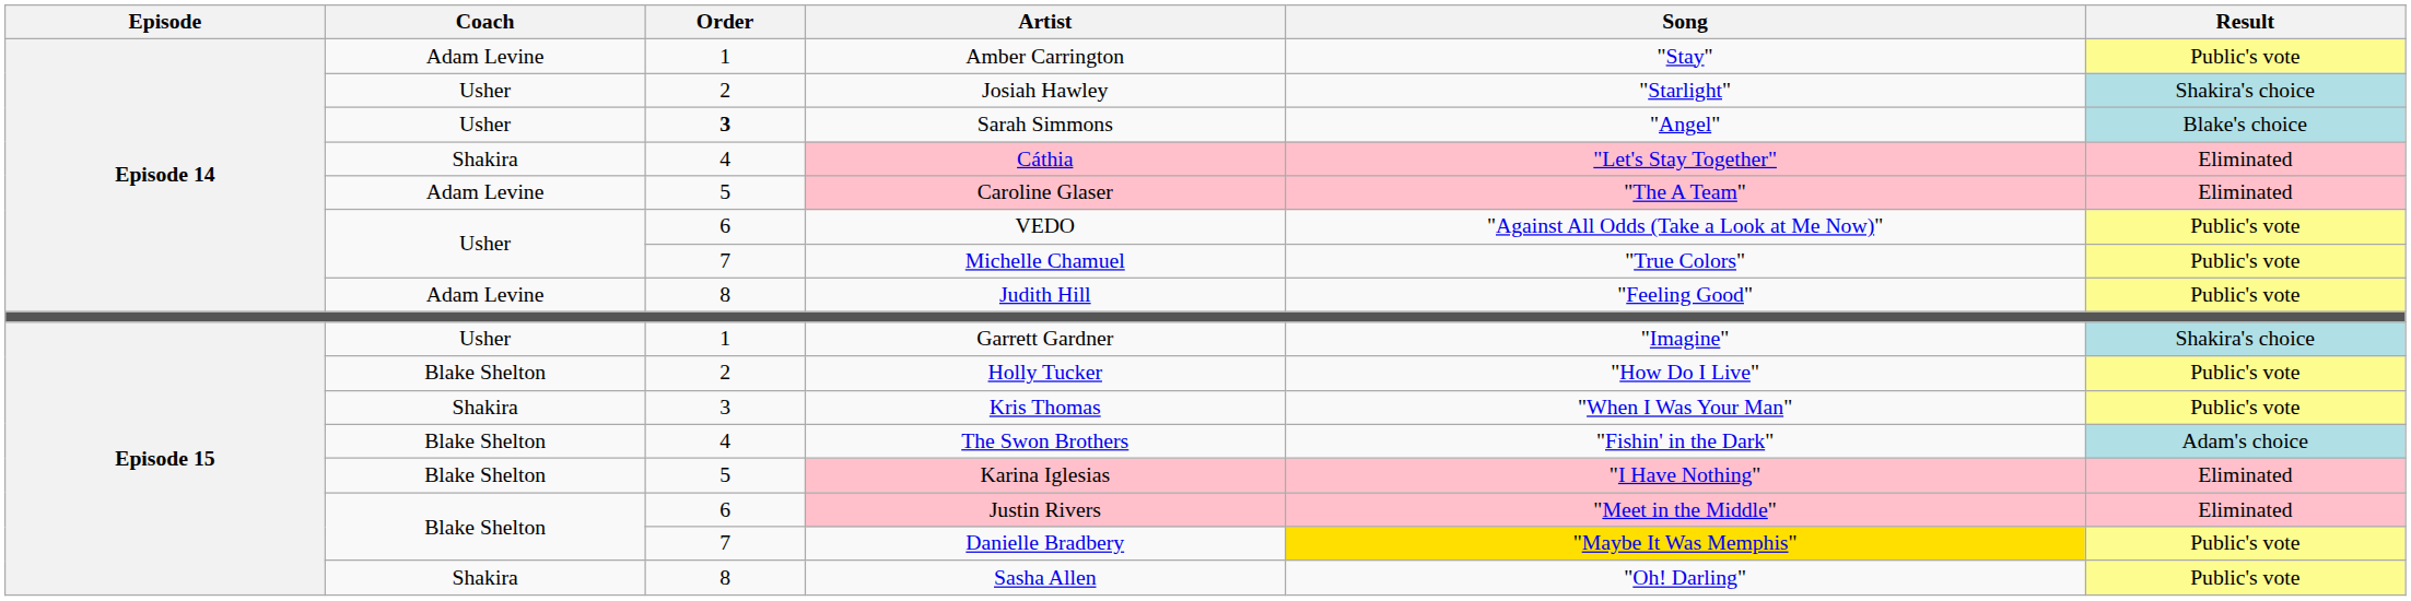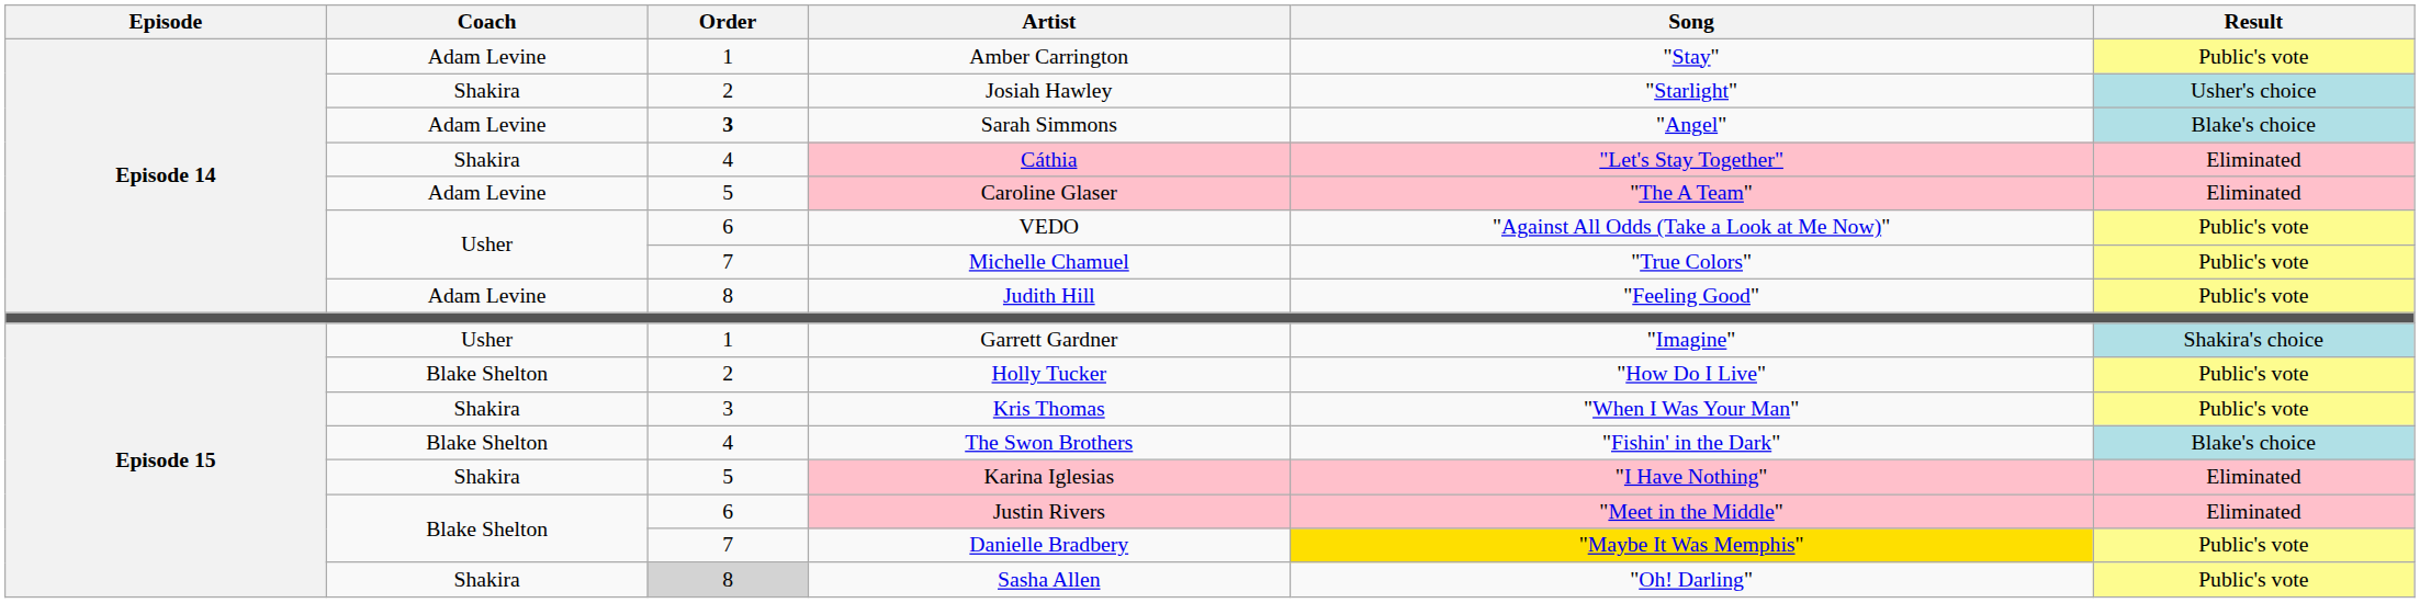 <table class="wikitable" style="text-align:center; width:90%;">
 <tr>
 <th style="width:10%;">Episode</th>
 <th style="width:10%;">Coach</th>
 <th style="width:05%;">Order</th>
 <th style="width:15%;">Artist</th>
 <th style="width:25%;">Song</th>
 <th style="width:10%;">Result</th>
 </tr>
 <tr>
 <th rowspan="8" scope="row">Episode 14<br></th>
 <td>Adam Levine</td>
 <td>1</td>
 <td>Amber Carrington</td>
 <td>"<a href='#'>Stay</a>"</td>
 <td style="background:#fdfc8f;">Public's vote</td>
 </tr>
 <tr>
-<td>Usher</td>
+<td>Shakira</td>
 <td>2</td>
 <td>Josiah Hawley</td>
 <td>"<a href='#'>Starlight</a>"</td>
-<td style="background:#B0E0E6;">Shakira's choice</td>
+<td style="background:#B0E0E6;">Usher's choice</td>
 </tr>
 <tr>
-<td>Usher</td>
+<td>Adam Levine</td>
 <td><strong>3</strong></td>
 <td>Sarah Simmons</td>
 <td>"<a href='#'>Angel</a>"</td>
 <td style="background:#B0E0E6;">Blake's choice</td>
 </tr>
 <tr>
 <td>Shakira</td>
 <td>4</td>
 <td style="background:pink;"><a href='#'>Cáthia</a></td>
 <td style="background:pink;"><a href='#'>"Let's Stay Together"</a></td>
 <td style="background:pink;">Eliminated</td>
 </tr>
 <tr>
 <td>Adam Levine</td>
 <td>5</td>
 <td style="background:pink;">Caroline Glaser</td>
 <td style="background:pink;">"<a href='#'>The A Team</a>"</td>
 <td style="background:pink;">Eliminated</td>
 </tr>
 <tr>
 <td rowspan="2">Usher</td>
 <td>6</td>
 <td>VEDO</td>
 <td>"<a href='#'>Against All Odds (Take a Look at Me Now)</a>"</td>
 <td style="background:#fdfc8f;">Public's vote</td>
 </tr>
 <tr>
 <td>7</td>
 <td><a href='#'>Michelle Chamuel</a></td>
 <td>"<a href='#'>True Colors</a>"</td>
 <td style="background:#fdfc8f;">Public's vote</td>
 </tr>
 <tr>
 <td>Adam Levine</td>
 <td>8</td>
 <td><a href='#'>Judith Hill</a></td>
 <td>"<a href='#'>Feeling Good</a>"</td>
 <td style="background:#fdfc8f;">Public's vote</td>
 </tr>
 <tr>
 <td colspan="10" style="background:#555;"></td>
 </tr>
 <tr>
 <th rowspan="8" scope="row">Episode 15<br></th>
 <td>Usher</td>
 <td>1</td>
 <td>Garrett Gardner</td>
 <td>"<a href='#'>Imagine</a>"</td>
 <td style="background:#B0E0E6;">Shakira's choice</td>
 </tr>
 <tr>
 <td>Blake Shelton</td>
 <td>2</td>
 <td><a href='#'>Holly Tucker</a></td>
 <td>"<a href='#'>How Do I Live</a>"</td>
 <td style="background:#fdfc8f;">Public's vote</td>
 </tr>
 <tr>
 <td>Shakira</td>
 <td>3</td>
 <td><a href='#'>Kris Thomas</a></td>
 <td>"<a href='#'>When I Was Your Man</a>"</td>
 <td style="background:#fdfc8f;">Public's vote</td>
 </tr>
 <tr>
 <td>Blake Shelton</td>
 <td>4</td>
 <td><a href='#'>The Swon Brothers</a></td>
 <td>"<a href='#'>Fishin' in the Dark</a>"</td>
-<td style="background:#B0E0E6;">Adam's choice</td>
+<td style="background:#B0E0E6;">Blake's choice</td>
 </tr>
 <tr>
-<td>Blake Shelton</td>
+<td>Shakira</td>
 <td>5</td>
 <td style="background:pink;">Karina Iglesias</td>
 <td style="background:pink;">"<a href='#'>I Have Nothing</a>"</td>
 <td style="background:pink;">Eliminated</td>
 </tr>
 <tr>
 <td rowspan="2">Blake Shelton</td>
 <td>6</td>
 <td style="background:pink;">Justin Rivers</td>
 <td style="background:pink;">"<a href='#'>Meet in the Middle</a>"</td>
 <td style="background:pink;">Eliminated</td>
 </tr>
 <tr>
 <td>7</td>
 <td><a href='#'>Danielle Bradbery</a></td>
 <td style="background:#FEDF00;">"<a href='#'>Maybe It Was Memphis</a>"</td>
 <td style="background:#fdfc8f;">Public's vote</td>
 </tr>
 <tr>
 <td>Shakira</td>
-<td>8</td>
+<td style="background: lightgrey;">8</td>
 <td><a href='#'>Sasha Allen</a></td>
 <td>"<a href='#'>Oh! Darling</a>"</td>
 <td style="background:#fdfc8f;">Public's vote</td>
 </tr>
 </table>
